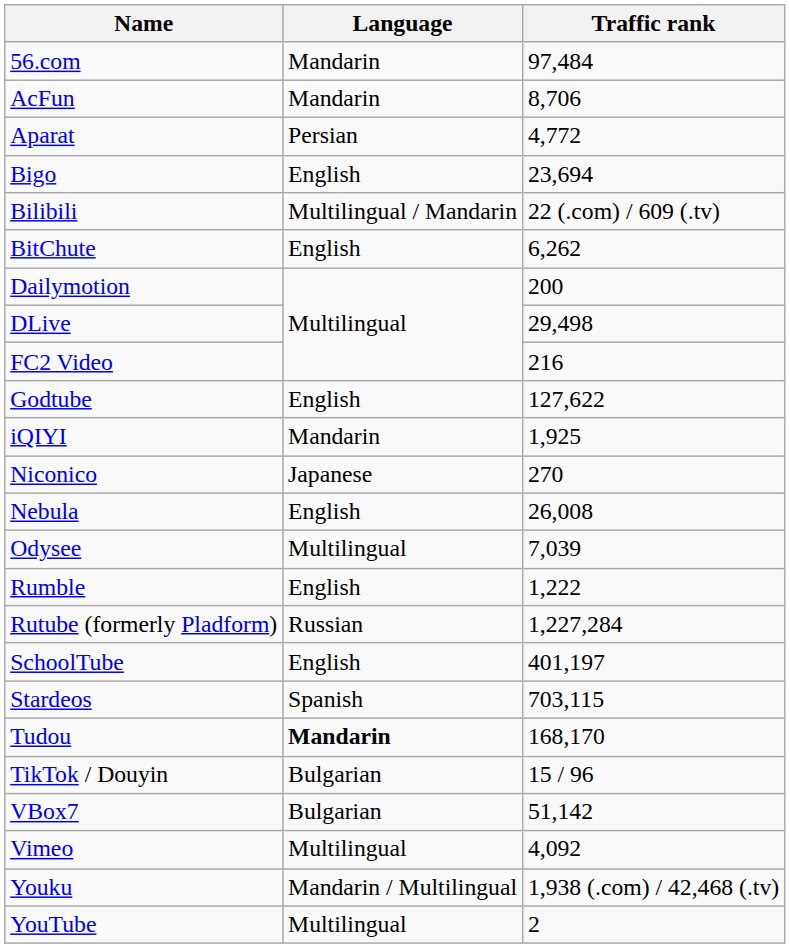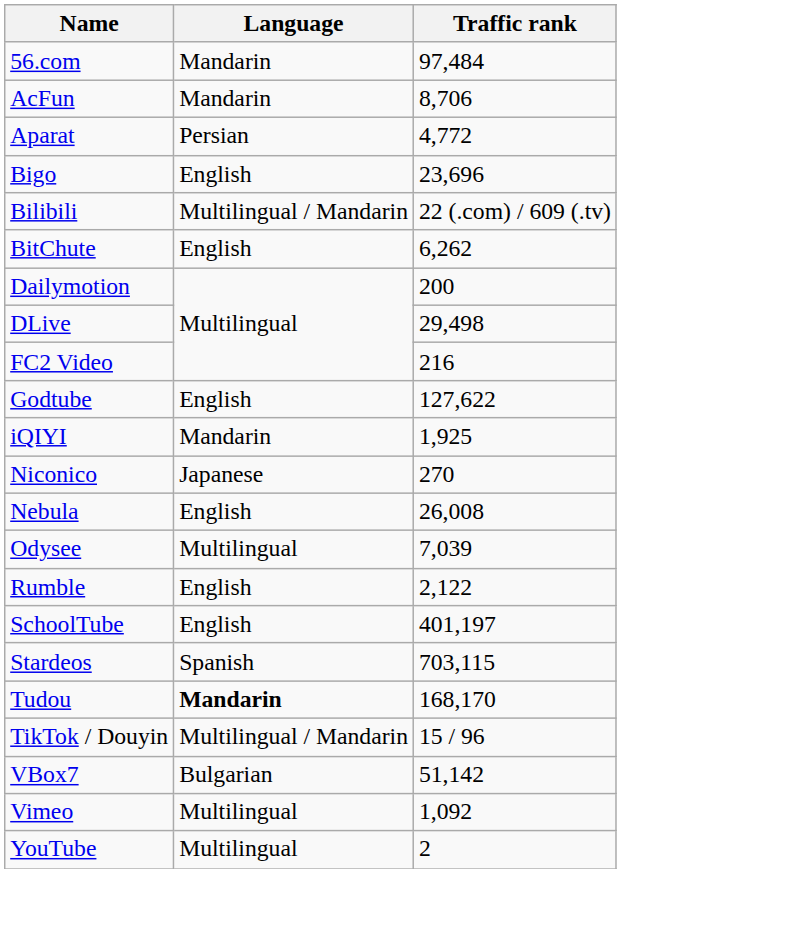 <table class="wikitable sortable mw-collapsible">
 <tr>
 <th>Name</th>
 <th>Language</th>
 <th data-sort-type=number>Traffic rank</th>
 </tr>
 <tr>
 <td><a href='#'>56.com</a></td>
 <td>Mandarin</td>
 <td>97,484</td>
 </tr>
 <tr>
 <td><a href='#'>AcFun</a></td>
 <td>Mandarin</td>
 <td>8,706</td>
 </tr>
 <tr>
 <td><a href='#'>Aparat</a></td>
 <td>Persian</td>
 <td>4,772</td>
 </tr>
 <tr>
 <td><a href='#'>Bigo</a></td>
 <td>English</td>
-<td>23,694</td>
+<td>23,696</td>
 </tr>
 <tr>
 <td><a href='#'>Bilibili</a></td>
 <td>Multilingual / Mandarin</td>
 <td>22 (.com) / 609 (.tv)</td>
 </tr>
 <tr>
 <td><a href='#'>BitChute</a></td>
 <td>English</td>
 <td>6,262</td>
 </tr>
 <tr>
 <td><a href='#'>Dailymotion</a></td>
 <td rowspan="3">Multilingual</td>
 <td>200</td>
 </tr>
 <tr>
 <td><a href='#'>DLive</a></td>
 <td>29,498</td>
 </tr>
 <tr>
 <td><a href='#'>FC2 Video</a></td>
 <td>216</td>
 </tr>
 <tr>
 <td><a href='#'>Godtube</a></td>
 <td>English</td>
 <td>127,622</td>
 </tr>
 <tr>
 <td><a href='#'>iQIYI</a></td>
 <td>Mandarin</td>
 <td>1,925</td>
 </tr>
 <tr>
 <td><a href='#'>Niconico</a></td>
 <td>Japanese</td>
 <td>270</td>
 </tr>
 <tr>
 <td><a href='#'>Nebula</a></td>
 <td>English</td>
 <td>26,008</td>
 </tr>
 <tr>
 <td><a href='#'>Odysee</a></td>
 <td>Multilingual</td>
 <td>7,039</td>
 </tr>
 <tr>
 <td><a href='#'>Rumble</a></td>
 <td>English</td>
-<td>1,222</td>
-</tr>
-<tr>
-<td><a href='#'>Rutube</a> (formerly <a href='#'>Pladform</a>)</td>
-<td>Russian</td>
-<td>1,227,284</td>
+<td>2,122</td>
 </tr>
 <tr>
 <td><a href='#'>SchoolTube</a></td>
 <td>English</td>
 <td>401,197</td>
 </tr>
 <tr>
 <td><a href='#'>Stardeos</a></td>
 <td>Spanish</td>
 <td>703,115</td>
 </tr>
 <tr>
 <td><a href='#'>Tudou</a></td>
 <td><strong>Mandarin</strong></td>
 <td>168,170</td>
 </tr>
 <tr>
 <td><a href='#'>TikTok</a> / Douyin</td>
-<td>Bulgarian</td>
+<td>Multilingual / Mandarin</td>
 <td>15 / 96</td>
 </tr>
 <tr>
 <td><a href='#'>VBox7</a></td>
 <td>Bulgarian</td>
 <td>51,142</td>
 </tr>
 <tr>
 <td><a href='#'>Vimeo</a></td>
 <td>Multilingual</td>
-<td>4,092</td>
-</tr>
-<tr>
-<td><a href='#'>Youku</a></td>
-<td>Mandarin / Multilingual</td>
-<td>1,938 (.com) / 42,468 (.tv)</td>
+<td>1,092</td>
 </tr>
 <tr>
 <td><a href='#'>YouTube</a></td>
 <td>Multilingual</td>
 <td>2</td>
 </tr>
 </table>
